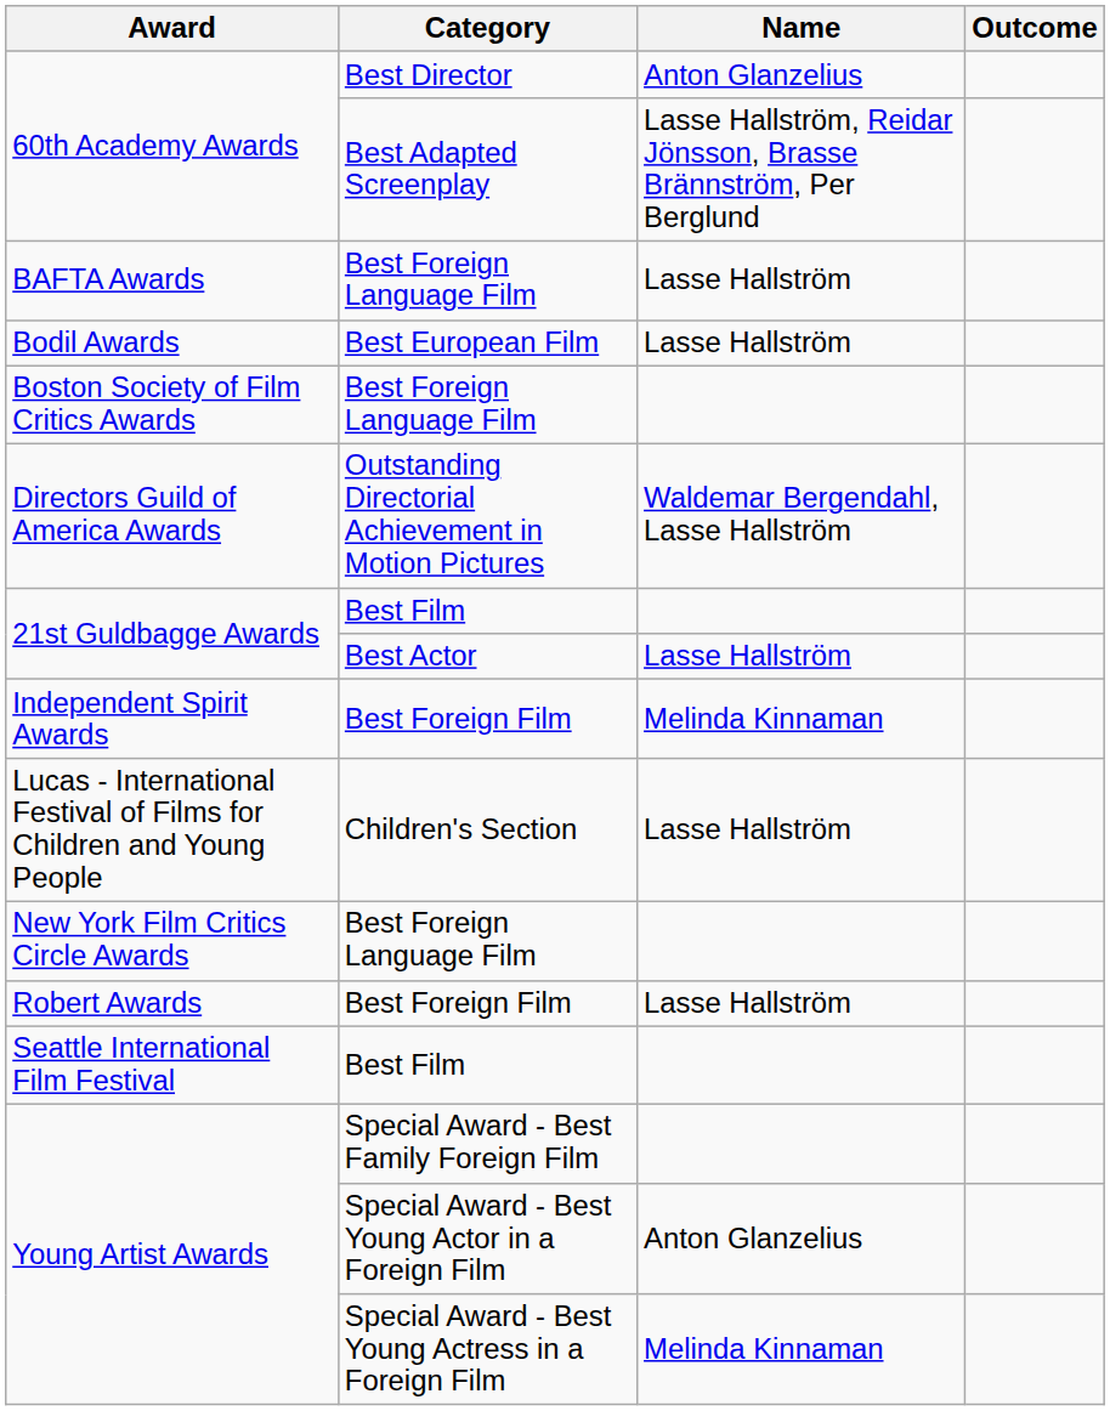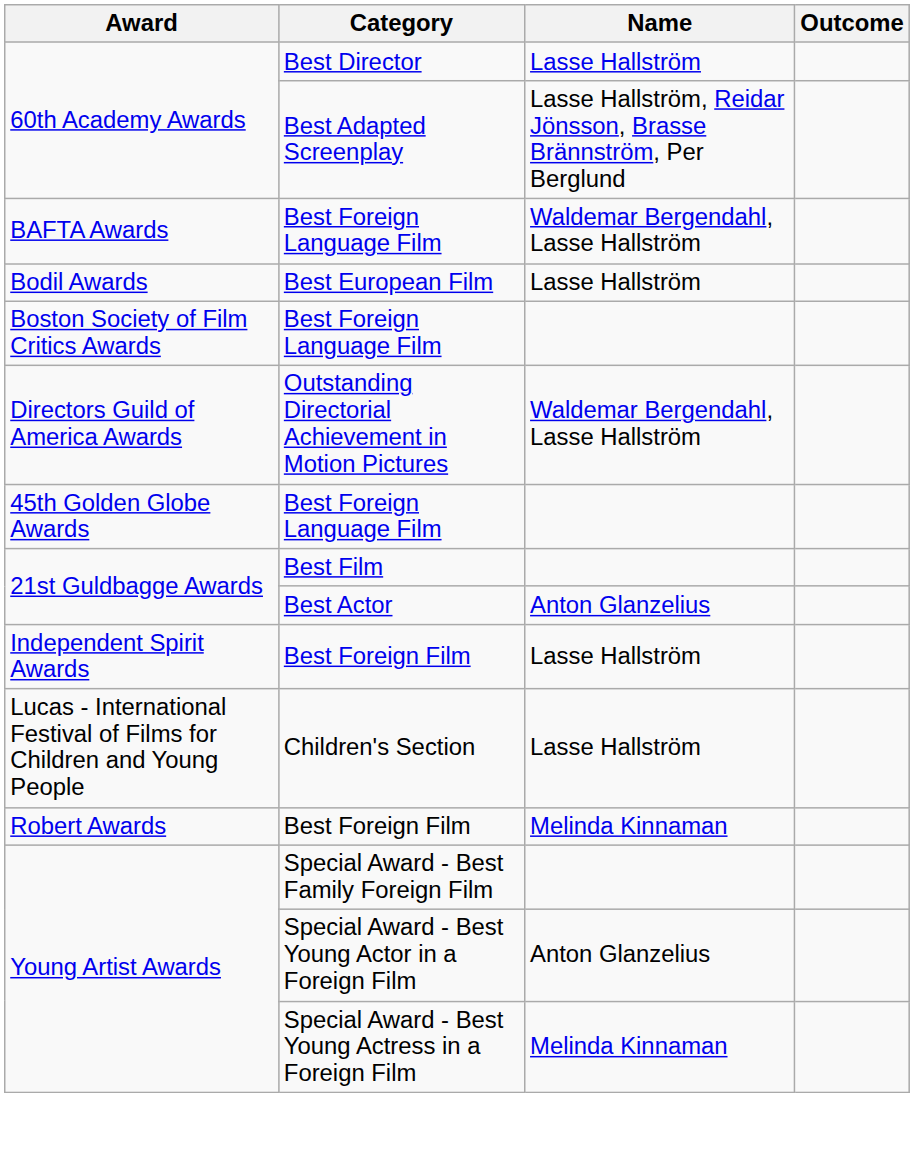 <table class="wikitable" border="1" align="center">
 <tr>
 <th>Award</th>
 <th>Category</th>
 <th>Name</th>
 <th>Outcome</th>
 </tr>
 <tr>
 <td rowspan="2"><a href='#'>60th Academy Awards</a></td>
 <td><a href='#'>Best Director</a></td>
-<td><a href='#'>Anton Glanzelius</a></td>
+<td><a href='#'>Lasse Hallström</a></td>
 <td></td>
 </tr>
 <tr>
 <td><a href='#'>Best Adapted Screenplay</a></td>
 <td>Lasse Hallström, <a href='#'>Reidar Jönsson</a>, <a href='#'>Brasse Brännström</a>, Per Berglund</td>
 <td></td>
 </tr>
 <tr>
 <td rowspan="1"><a href='#'>BAFTA Awards</a></td>
 <td><a href='#'>Best Foreign Language Film</a></td>
-<td>Lasse Hallström</td>
+<td><a href='#'>Waldemar Bergendahl</a>, Lasse Hallström</td>
 <td></td>
 </tr>
 <tr>
 <td rowspan="1"><a href='#'>Bodil Awards</a></td>
 <td><a href='#'>Best European Film</a></td>
 <td>Lasse Hallström</td>
 <td></td>
 </tr>
 <tr>
 <td rowspan="1"><a href='#'>Boston Society of Film Critics Awards</a></td>
 <td><a href='#'>Best Foreign Language Film</a></td>
 <td></td>
 <td></td>
 </tr>
 <tr>
 <td rowspan="1"><a href='#'>Directors Guild of America Awards</a></td>
 <td><a href='#'>Outstanding Directorial Achievement in Motion Pictures</a></td>
 <td><a href='#'>Waldemar Bergendahl</a>, Lasse Hallström</td>
 <td></td>
 </tr>
 <tr>
+<td rowspan="1"><a href='#'>45th Golden Globe Awards</a></td>
+<td><a href='#'>Best Foreign Language Film</a></td>
+<td></td>
+<td></td>
+</tr>
+<tr>
 <td rowspan="2"><a href='#'>21st Guldbagge Awards</a></td>
 <td><a href='#'>Best Film</a></td>
 <td></td>
 <td></td>
 </tr>
 <tr>
 <td><a href='#'>Best Actor</a></td>
-<td><a href='#'>Lasse Hallström</a></td>
+<td><a href='#'>Anton Glanzelius</a></td>
 <td></td>
 </tr>
 <tr>
 <td rowspan="1"><a href='#'>Independent Spirit Awards</a></td>
 <td><a href='#'>Best Foreign Film</a></td>
-<td><a href='#'>Melinda Kinnaman</a></td>
+<td>Lasse Hallström</td>
 <td></td>
 </tr>
 <tr>
 <td rowspan="1">Lucas - International Festival of Films for Children and Young People</td>
 <td>Children's Section</td>
 <td>Lasse Hallström</td>
 <td></td>
 </tr>
 <tr>
-<td rowspan="1"><a href='#'>New York Film Critics Circle Awards</a></td>
-<td>Best Foreign Language Film</td>
-<td></td>
-<td></td>
-</tr>
-<tr>
 <td rowspan="1"><a href='#'>Robert Awards</a></td>
 <td>Best Foreign Film</td>
-<td>Lasse Hallström</td>
-<td></td>
-</tr>
-<tr>
-<td rowspan="1"><a href='#'>Seattle International Film Festival</a></td>
-<td>Best Film</td>
-<td></td>
+<td><a href='#'>Melinda Kinnaman</a></td>
 <td></td>
 </tr>
 <tr>
 <td rowspan="3"><a href='#'>Young Artist Awards</a></td>
 <td>Special Award - Best Family Foreign Film</td>
 <td></td>
 <td></td>
 </tr>
 <tr>
 <td>Special Award - Best Young Actor in a Foreign Film</td>
 <td>Anton Glanzelius</td>
 <td></td>
 </tr>
 <tr>
 <td>Special Award - Best Young Actress in a Foreign Film</td>
 <td><a href='#'>Melinda Kinnaman</a></td>
 <td></td>
 </tr>
 </table>
